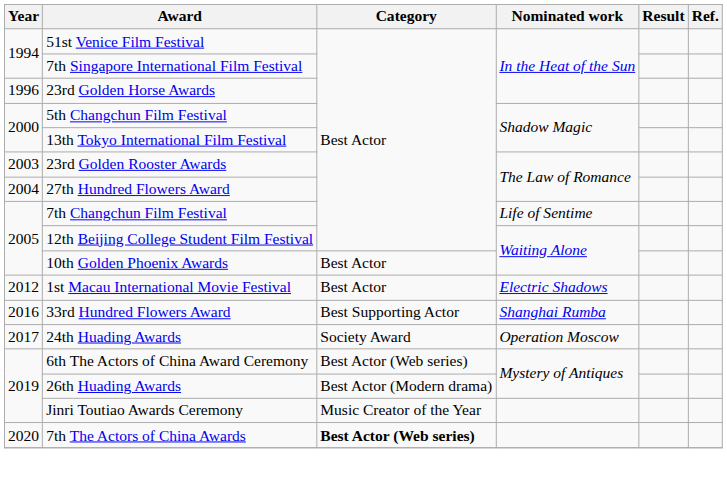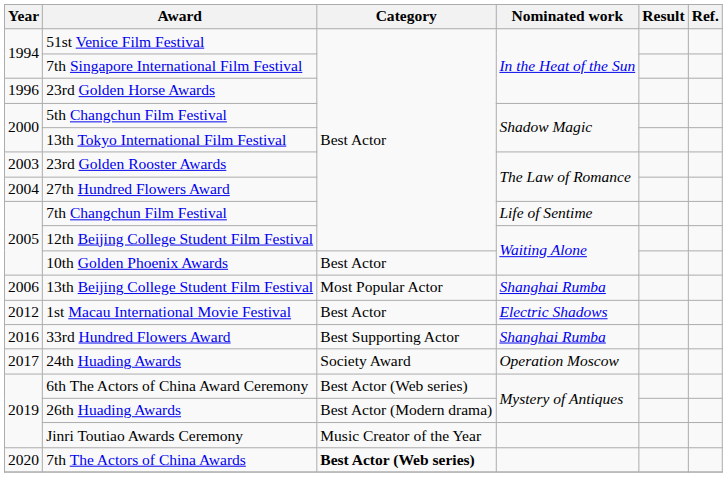 <table class="wikitable">
 <tr>
 <th>Year</th>
 <th>Award</th>
 <th>Category</th>
 <th>Nominated work</th>
 <th>Result</th>
 <th>Ref.</th>
 </tr>
 <tr>
 <td rowspan=2>1994</td>
 <td>51st <a href='#'>Venice Film Festival</a></td>
 <td rowspan=9>Best Actor</td>
 <td rowspan=3><em><a href='#'>In the Heat of the Sun</a></em></td>
 <td></td>
 <td></td>
 </tr>
 <tr>
 <td>7th <a href='#'>Singapore International Film Festival</a></td>
 <td></td>
 <td></td>
 </tr>
 <tr>
 <td>1996</td>
 <td>23rd <a href='#'>Golden Horse Awards</a></td>
 <td></td>
 <td></td>
 </tr>
 <tr>
 <td rowspan=2>2000</td>
 <td>5th <a href='#'>Changchun Film Festival</a></td>
 <td rowspan=2><em>Shadow Magic</em></td>
 <td></td>
 <td></td>
 </tr>
 <tr>
 <td>13th <a href='#'>Tokyo International Film Festival</a></td>
 <td></td>
 <td></td>
 </tr>
 <tr>
 <td>2003</td>
 <td>23rd <a href='#'>Golden Rooster Awards</a></td>
 <td rowspan=2><em>The Law of Romance</em></td>
 <td></td>
 <td></td>
 </tr>
 <tr>
 <td>2004</td>
 <td>27th <a href='#'>Hundred Flowers Award</a></td>
 <td></td>
 <td></td>
 </tr>
 <tr>
 <td rowspan=3>2005</td>
 <td>7th <a href='#'>Changchun Film Festival</a></td>
 <td><em>Life of Sentime</em></td>
 <td></td>
 <td></td>
 </tr>
 <tr>
 <td>12th <a href='#'>Beijing College Student Film Festival</a></td>
 <td rowspan=2><em><a href='#'>Waiting Alone</a></em></td>
 <td></td>
 <td></td>
 </tr>
 <tr>
 <td>10th <a href='#'>Golden Phoenix Awards</a></td>
 <td>Best Actor</td>
 <td></td>
 <td></td>
 </tr>
 <tr>
+<td>2006</td>
+<td>13th <a href='#'>Beijing College Student Film Festival</a></td>
+<td>Most Popular Actor</td>
+<td><em><a href='#'>Shanghai Rumba</a></em></td>
+<td></td>
+<td></td>
+</tr>
+<tr>
 <td>2012</td>
 <td>1st <a href='#'>Macau International Movie Festival</a></td>
 <td>Best Actor</td>
 <td><em><a href='#'>Electric Shadows</a></em></td>
 <td></td>
 <td></td>
 </tr>
 <tr>
 <td>2016</td>
 <td>33rd <a href='#'>Hundred Flowers Award</a></td>
 <td>Best Supporting Actor</td>
 <td><em><a href='#'>Shanghai Rumba</a></em></td>
 <td></td>
 <td></td>
 </tr>
 <tr>
 <td>2017</td>
 <td>24th <a href='#'>Huading Awards</a></td>
 <td>Society Award</td>
 <td><em>Operation Moscow</em></td>
 <td></td>
 <td></td>
 </tr>
 <tr>
 <td rowspan=3>2019</td>
 <td>6th The Actors of China Award Ceremony</td>
 <td>Best Actor (Web series)</td>
 <td rowspan=2><em>Mystery of Antiques</em></td>
 <td></td>
 <td></td>
 </tr>
 <tr>
 <td>26th <a href='#'>Huading Awards</a></td>
 <td>Best Actor (Modern drama)</td>
 <td></td>
 <td></td>
 </tr>
 <tr>
 <td>Jinri Toutiao Awards Ceremony</td>
 <td>Music Creator of the Year</td>
 <td></td>
 <td></td>
 <td></td>
 </tr>
 <tr>
 <td>2020</td>
 <td>7th <a href='#'>The Actors of China Awards</a></td>
 <td><strong>Best Actor (Web series)</strong></td>
 <td></td>
 <td></td>
 <td></td>
 </tr>
 <tr>
 </tr>
 </table>
